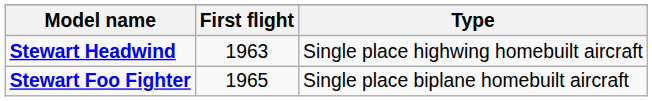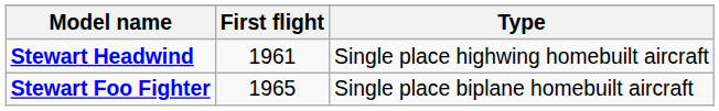 <table class="wikitable"  style="margin:auto; font-size:90%;">
 <tr>
 </tr>
 <tr style="background:#efefef;">
 <th>Model name</th>
 <th>First flight</th>
 <th>Type</th>
 </tr>
 <tr>
 <td align=left><strong><a href='#'>Stewart Headwind</a></strong></td>
-<td align=center>1963</td>
+<td align=center>1961</td>
 <td align=left>Single place highwing homebuilt aircraft</td>
 </tr>
 <tr>
 <td align=left><strong><a href='#'>Stewart Foo Fighter</a></strong></td>
 <td align=center>1965</td>
 <td align=left>Single place biplane homebuilt aircraft</td>
 </tr>
 </table>
